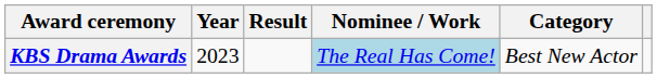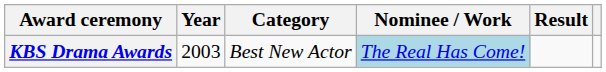 <table class="wikitable plainrowheaders sortable">
 <tr>
 <th scope="col">Award ceremony</th>
 <th scope="col">Year</th>
+<th scope="col">Category</th>
+<th scope="col">Nominee / Work</th>
 <th scope="col">Result</th>
-<th scope="col">Nominee / Work</th>
-<th scope="col">Category</th>
 <th scope="col" class="unsortable"></th>
 </tr>
 <tr>
 <th scope="row"><em><a href='#'>KBS Drama Awards</a></em></th>
-<td>2023</td>
+<td>2003</td>
+<td><em>Best New Actor</em></td>
+<td style="background: lightblue;"><em><a href='#'>The Real Has Come!</a></em></td>
 <td></td>
-<td style="background: lightblue;"><em><a href='#'>The Real Has Come!</a></em></td>
-<td><em>Best New Actor</em></td>
 <td></td>
 </tr>
 </table>
